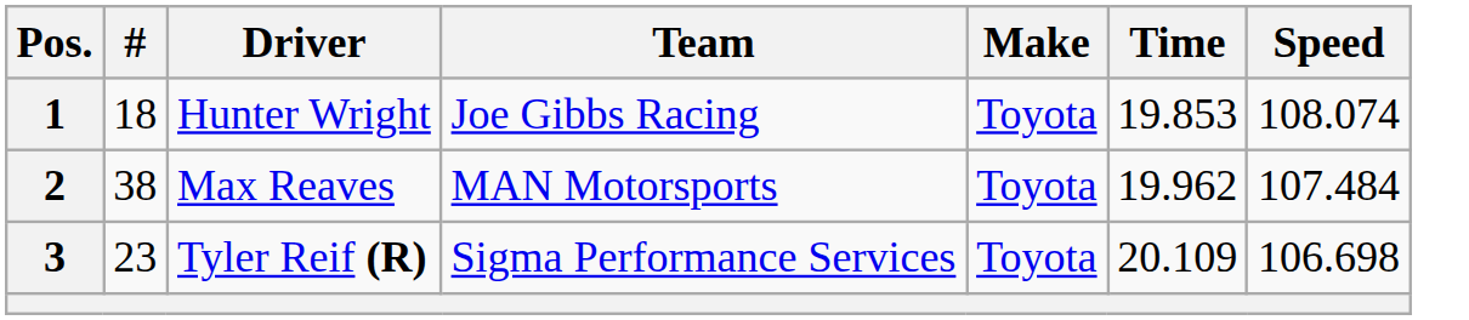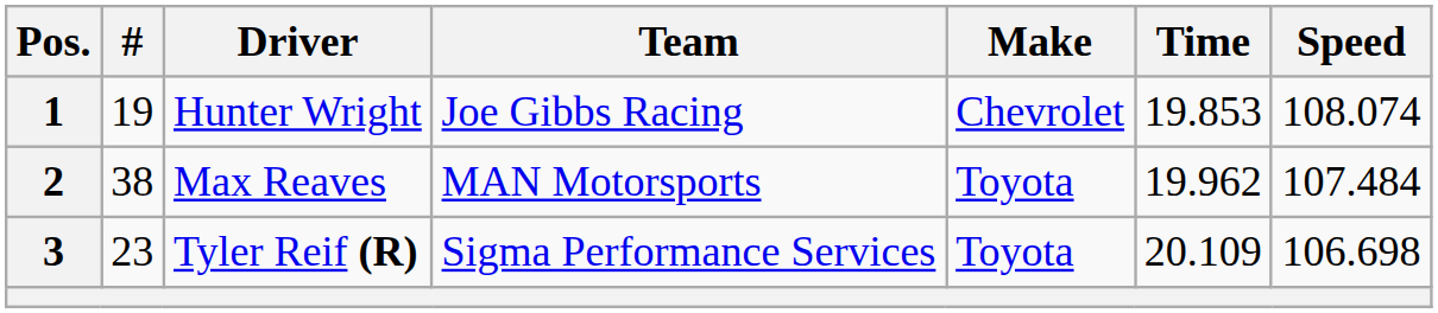 <table class="wikitable" style="font-size:95%">
 <tr>
 <th>Pos.</th>
 <th>#</th>
 <th>Driver</th>
 <th>Team</th>
 <th>Make</th>
 <th>Time</th>
 <th>Speed</th>
 </tr>
 <tr>
 <th>1</th>
-<td>18</td>
+<td>19</td>
 <td><a href='#'>Hunter Wright</a></td>
 <td><a href='#'>Joe Gibbs Racing</a></td>
-<td><a href='#'>Toyota</a></td>
+<td><a href='#'>Chevrolet</a></td>
 <td>19.853</td>
 <td>108.074</td>
 </tr>
 <tr>
 <th>2</th>
 <td>38</td>
 <td><a href='#'>Max Reaves</a></td>
 <td><a href='#'>MAN Motorsports</a></td>
 <td><a href='#'>Toyota</a></td>
 <td>19.962</td>
 <td>107.484</td>
 </tr>
 <tr>
 <th>3</th>
 <td>23</td>
 <td><a href='#'>Tyler Reif</a> <strong>(R)</strong></td>
 <td><a href='#'>Sigma Performance Services</a></td>
 <td><a href='#'>Toyota</a></td>
 <td>20.109</td>
 <td>106.698</td>
 </tr>
 <tr>
 <th colspan="7"></th>
 </tr>
 </table>
